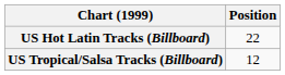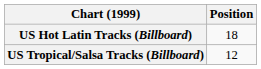 <table class="wikitable sortable plainrowheaders" style="text-align:center">
 <tr>
 <th>Chart (1999)</th>
 <th>Position</th>
 </tr>
 <tr>
 <th scope="row">US Hot Latin Tracks (<em>Billboard</em>)</th>
-<td>22</td>
+<td>18</td>
 </tr>
 <tr>
 <th scope="row">US Tropical/Salsa Tracks (<em>Billboard</em>)</th>
 <td>12</td>
 </tr>
 </table>
